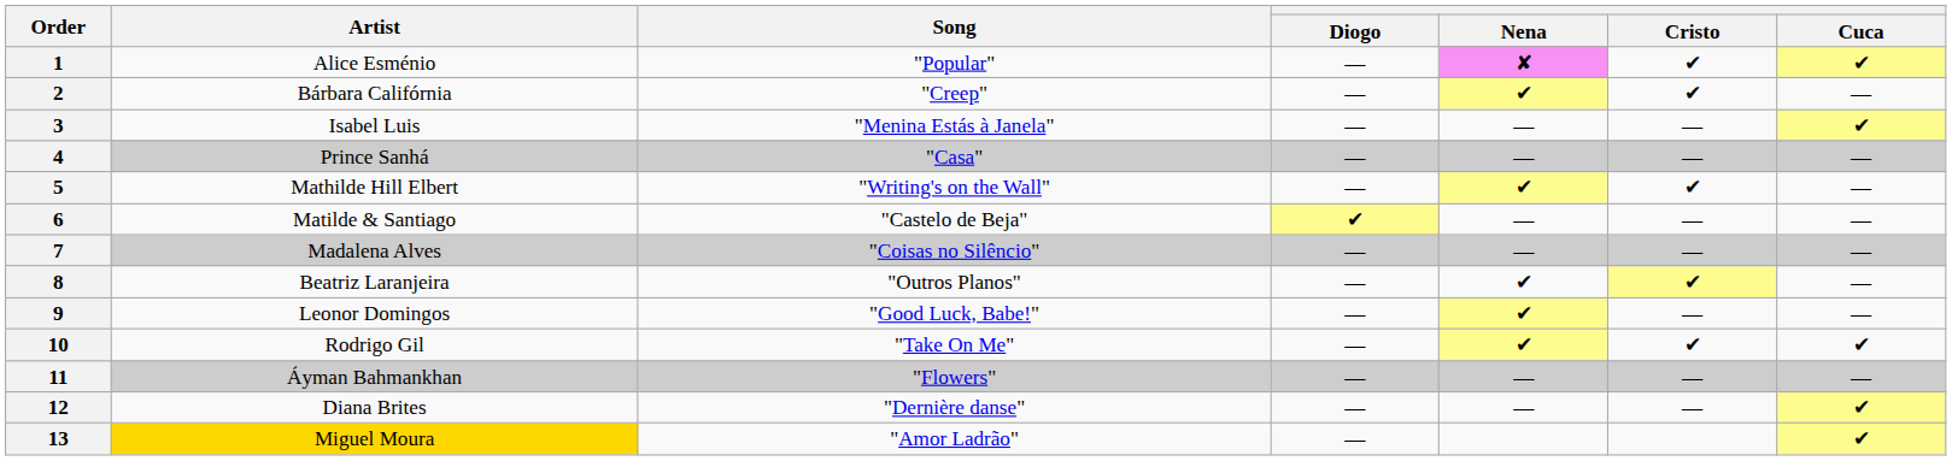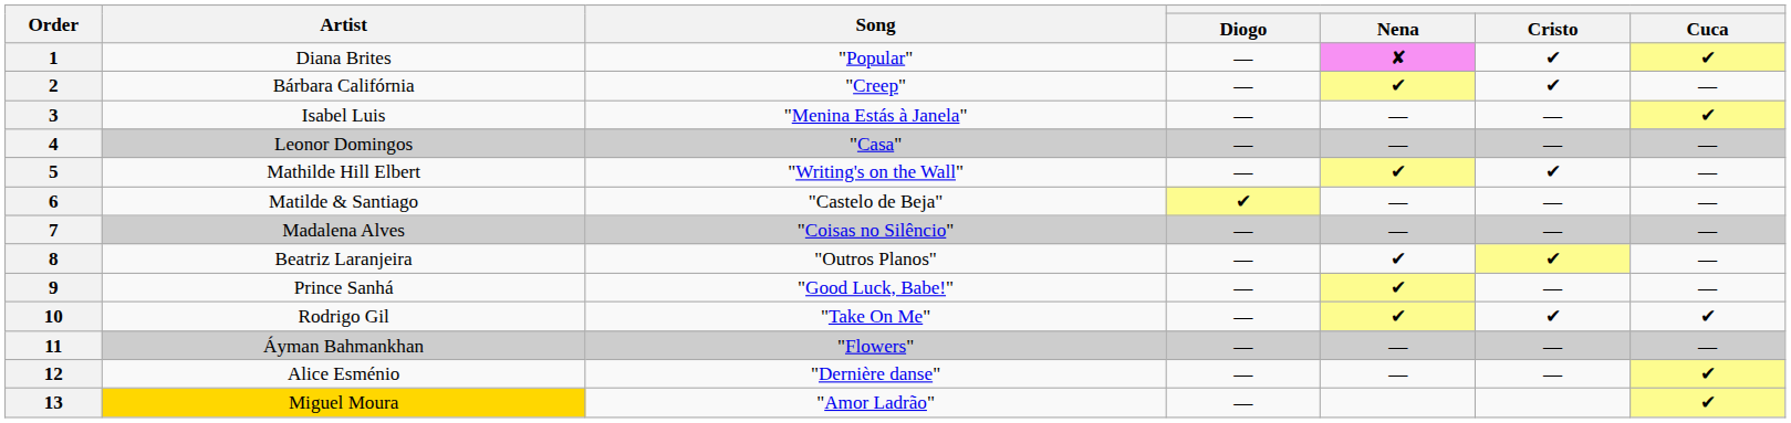 <table class="wikitable" style="text-align:center; line-height:17px; width:95%">
 <tr>
 <th rowspan="2" width="05%">Order</th>
 <th rowspan="2" width="25%">Artist</th>
 <th rowspan="2" width="30%">Song</th>
 <th colspan="4"></th>
 </tr>
 <tr>
 <th width="08%">Diogo</th>
 <th width="08%">Nena</th>
 <th width="08%">Cristo</th>
 <th width="08%">Cuca</th>
 </tr>
 <tr>
 <th>1</th>
-<td>Alice Esménio</td>
+<td>Diana Brites</td>
 <td>"<a href='#'>Popular</a>"</td>
 <td>—</td>
 <td style="background:#f791f3">✘</td>
 <td>✔</td>
 <td style="background:#fdfc8f">✔</td>
 </tr>
 <tr>
 <th>2</th>
 <td>Bárbara Califórnia</td>
 <td>"<a href='#'>Creep</a>"</td>
 <td>—</td>
 <td style="background:#fdfc8f">✔</td>
 <td>✔</td>
 <td>—</td>
 </tr>
 <tr>
 <th>3</th>
 <td>Isabel Luis</td>
 <td>"<a href='#'>Menina Estás à Janela</a>"</td>
 <td>—</td>
 <td>—</td>
 <td>—</td>
 <td style="background:#fdfc8f">✔</td>
 </tr>
 <tr bgcolor=cdcdcd>
 <th>4</th>
-<td>Prince Sanhá</td>
+<td>Leonor Domingos</td>
 <td>"<a href='#'>Casa</a>"</td>
 <td>—</td>
 <td>—</td>
 <td>—</td>
 <td>—</td>
 </tr>
 <tr>
 <th>5</th>
 <td>Mathilde Hill Elbert</td>
 <td>"<a href='#'>Writing's on the Wall</a>"</td>
 <td>—</td>
 <td style="background:#fdfc8f">✔</td>
 <td>✔</td>
 <td>—</td>
 </tr>
 <tr>
 <th>6</th>
 <td>Matilde & Santiago</td>
 <td>"Castelo de Beja"</td>
 <td style="background:#fdfc8f">✔</td>
 <td>—</td>
 <td>—</td>
 <td>—</td>
 </tr>
 <tr bgcolor=cdcdcd>
 <th>7</th>
 <td>Madalena Alves</td>
 <td>"<a href='#'>Coisas no Silêncio</a>"</td>
 <td>—</td>
 <td>—</td>
 <td>—</td>
 <td>—</td>
 </tr>
 <tr>
 <th>8</th>
 <td>Beatriz Laranjeira</td>
 <td>"Outros Planos"</td>
 <td>—</td>
 <td>✔</td>
 <td style="background:#fdfc8f">✔</td>
 <td>—</td>
 </tr>
 <tr>
 <th>9</th>
-<td>Leonor Domingos</td>
+<td>Prince Sanhá</td>
 <td>"<a href='#'>Good Luck, Babe!</a>"</td>
 <td>—</td>
 <td style="background:#fdfc8f">✔</td>
 <td>—</td>
 <td>—</td>
 </tr>
 <tr>
 <th>10</th>
 <td>Rodrigo Gil</td>
 <td>"<a href='#'>Take On Me</a>"</td>
 <td>—</td>
 <td style="background:#fdfc8f">✔</td>
 <td>✔</td>
 <td>✔</td>
 </tr>
 <tr bgcolor=cdcdcd>
 <th>11</th>
 <td>Áyman Bahmankhan</td>
 <td>"<a href='#'>Flowers</a>"</td>
 <td>—</td>
 <td>—</td>
 <td>—</td>
 <td>—</td>
 </tr>
 <tr>
 <th>12</th>
-<td>Diana Brites</td>
+<td>Alice Esménio</td>
 <td>"<a href='#'>Dernière danse</a>"</td>
 <td>—</td>
 <td>—</td>
 <td>—</td>
 <td style="background:#fdfc8f">✔</td>
 </tr>
 <tr>
 <th>13</th>
 <td bgcolor=gold>Miguel Moura</td>
 <td>"<a href='#'>Amor Ladrão</a>"</td>
 <td>—</td>
 <td></td>
 <td></td>
 <td style="background:#fdfc8f">✔</td>
 </tr>
 </table>
